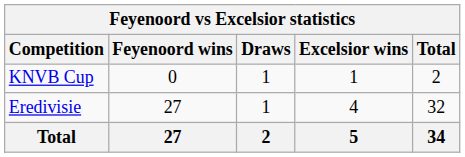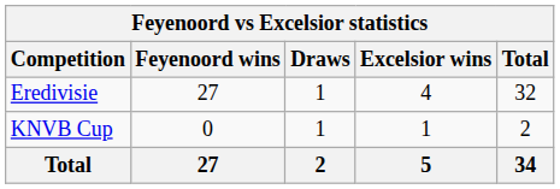 <table class="wikitable" style="font-size: 90%">
 <tr>
 <th colspan="5">Feyenoord vs Excelsior statistics<br></th>
 </tr>
 <tr>
 <th>Competition</th>
 <th>Feyenoord wins</th>
 <th>Draws</th>
 <th>Excelsior wins</th>
 <th>Total</th>
 </tr>
 <tr>
+<td><a href='#'>Eredivisie</a></td>
+<td style="text-align: center">27</td>
+<td style="text-align: center">1</td>
+<td style="text-align: center">4</td>
+<td style="text-align: center">32</td>
+</tr>
+<tr>
 <td><a href='#'>KNVB Cup</a></td>
 <td style="text-align: center">0</td>
 <td style="text-align: center">1</td>
 <td style="text-align: center">1</td>
 <td style="text-align: center">2</td>
-</tr>
-<tr>
-<td><a href='#'>Eredivisie</a></td>
-<td style="text-align: center">27</td>
-<td style="text-align: center">1</td>
-<td style="text-align: center">4</td>
-<td style="text-align: center">32</td>
 </tr>
 <tr>
 <th>Total</th>
 <th>27</th>
 <th>2</th>
 <th>5</th>
 <th>34</th>
 </tr>
 </table>
